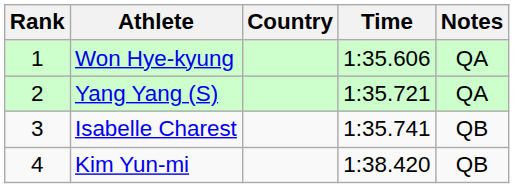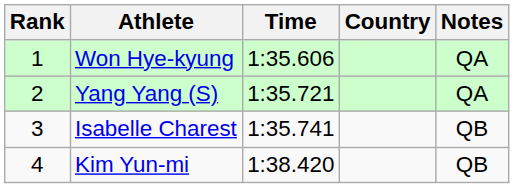 <table class="wikitable" style="text-align:center">
 <tr>
 <th>Rank</th>
 <th>Athlete</th>
+<th>Time</th>
 <th>Country</th>
-<th>Time</th>
 <th>Notes</th>
 </tr>
 <tr bgcolor=ccffcc>
 <td>1</td>
 <td align=left><a href='#'>Won Hye-kyung</a></td>
+<td>1:35.606</td>
 <td align=left></td>
-<td>1:35.606</td>
 <td>QA</td>
 </tr>
 <tr bgcolor=ccffcc>
 <td>2</td>
 <td align=left><a href='#'>Yang Yang (S)</a></td>
+<td>1:35.721</td>
 <td align=left></td>
-<td>1:35.721</td>
 <td>QA</td>
 </tr>
 <tr>
 <td>3</td>
 <td align=left><a href='#'>Isabelle Charest</a></td>
+<td>1:35.741</td>
 <td align=left></td>
-<td>1:35.741</td>
 <td>QB</td>
 </tr>
 <tr>
 <td>4</td>
 <td align=left><a href='#'>Kim Yun-mi</a></td>
+<td>1:38.420</td>
 <td align=left></td>
-<td>1:38.420</td>
 <td>QB</td>
 </tr>
 </table>
